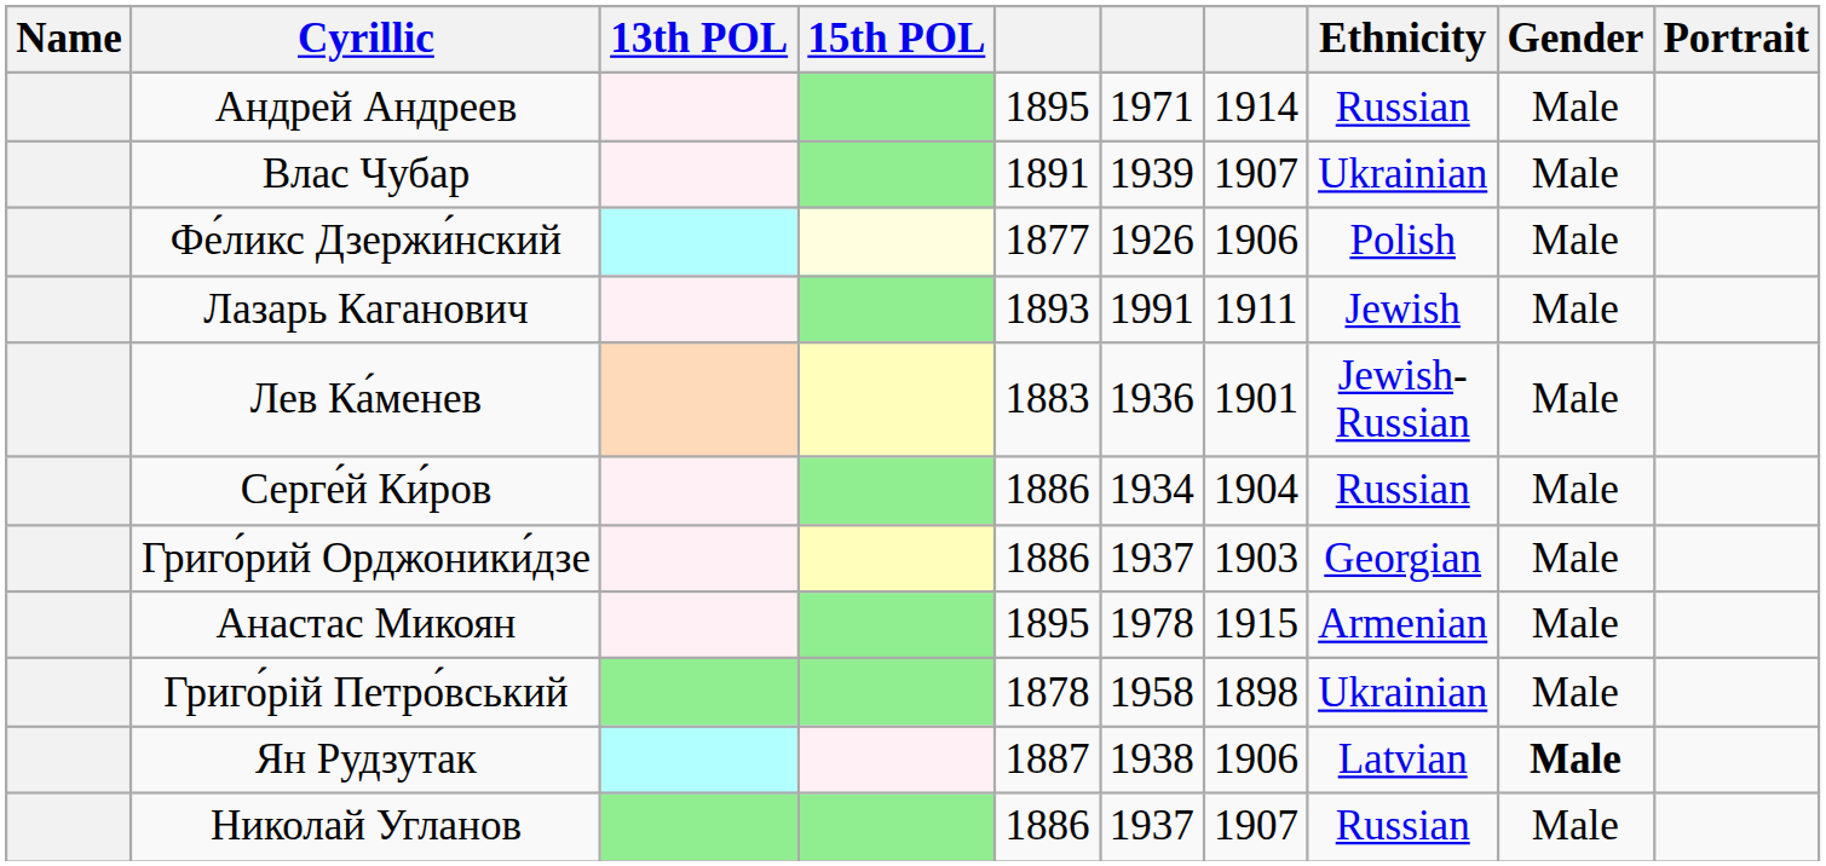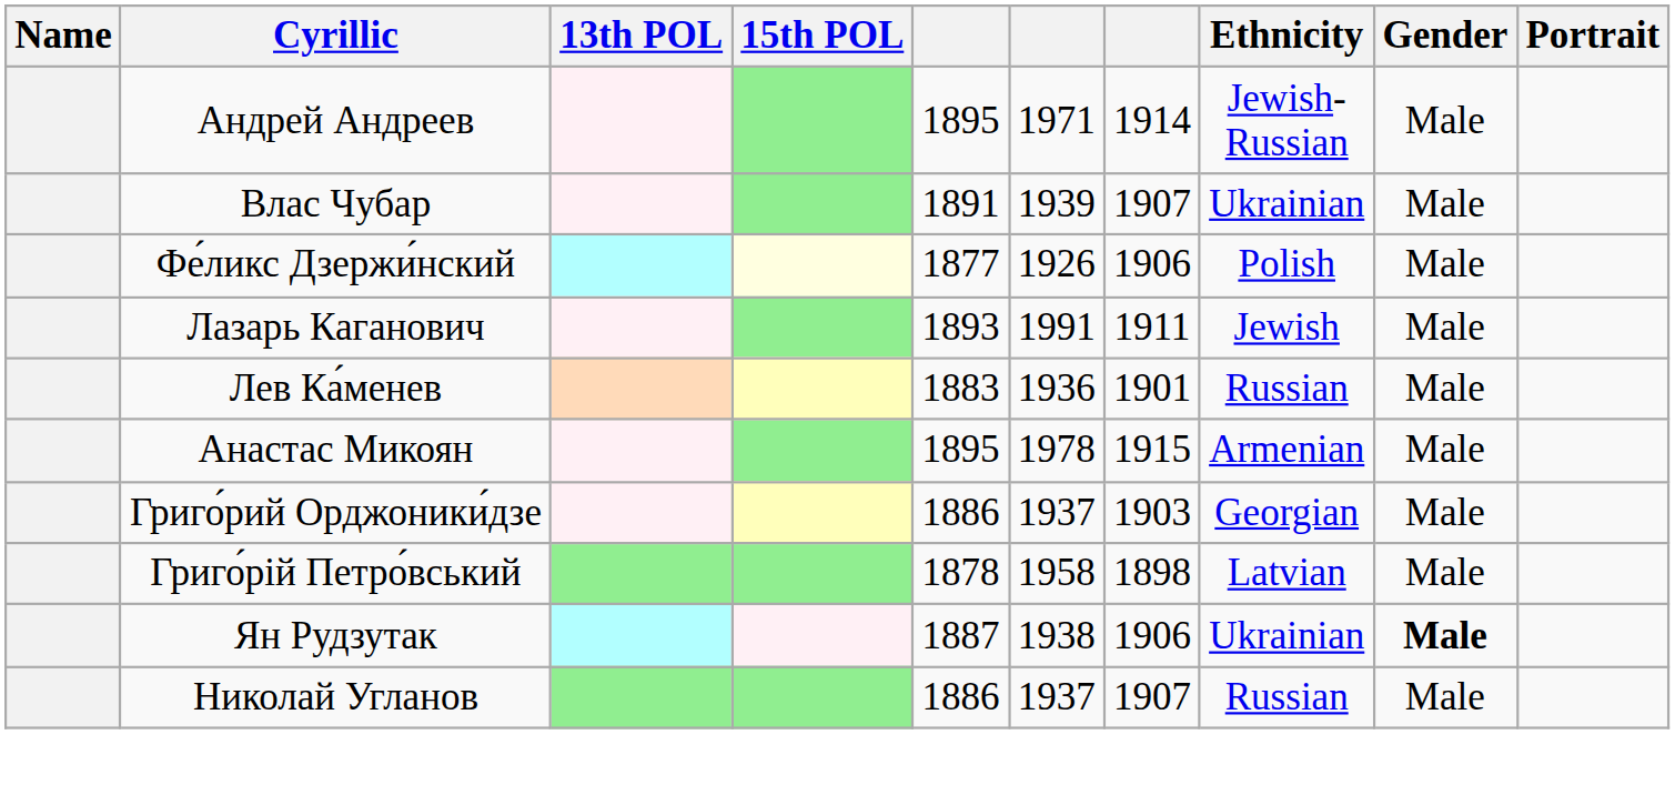 <table class="wikitable sortable" style=text-align:center>
 <tr>
 <th scope="col">Name</th>
 <th scope="col" class="unsortable"><a href='#'>Cyrillic</a></th>
 <th scope="col"><a href='#'>13th POL</a></th>
 <th scope="col"><a href='#'>15th POL</a></th>
 <th scope="col"></th>
 <th scope="col"></th>
 <th scope="col"></th>
 <th scope="col">Ethnicity</th>
 <th scope="col">Gender</th>
 <th scope="col" class="unsortable">Portrait</th>
 </tr>
 <tr>
 <th align="center" scope="row" style="font-weight:normal;"></th>
 <td>Андрей Андреев</td>
 <td bgcolor = LavenderBlush></td>
 <td bgcolor = LightGreen></td>
 <td>1895</td>
 <td>1971</td>
 <td>1914</td>
-<td><a href='#'>Russian</a></td>
+<td><a href='#'>Jewish</a>-<br><a href='#'>Russian</a></td>
 <td>Male</td>
 <td></td>
 </tr>
 <tr>
 <th align="center" scope="row" style="font-weight:normal;"></th>
 <td>Влас Чубар</td>
 <td bgcolor = LavenderBlush></td>
 <td bgcolor = LightGreen></td>
 <td>1891</td>
 <td>1939</td>
 <td>1907</td>
 <td><a href='#'>Ukrainian</a></td>
 <td>Male</td>
 <td></td>
 </tr>
 <tr>
 <th align="center" scope="row" style="font-weight:normal;"></th>
 <td>Фе́ликс Дзержи́нский</td>
 <td bgcolor = #B2FFFF></td>
 <td bgcolor = LightYellow></td>
 <td>1877</td>
 <td>1926</td>
 <td>1906</td>
 <td><a href='#'>Polish</a></td>
 <td>Male</td>
 <td></td>
 </tr>
 <tr>
 <th align="center" scope="row" style="font-weight:normal;"></th>
 <td>Лазарь Каганович</td>
 <td bgcolor = LavenderBlush></td>
 <td bgcolor = LightGreen></td>
 <td>1893</td>
 <td>1991</td>
 <td>1911</td>
 <td><a href='#'>Jewish</a></td>
 <td>Male</td>
 <td></td>
 </tr>
 <tr>
 <th align="center" scope="row" style="font-weight:normal;"></th>
 <td>Лев Ка́менев</td>
 <td bgcolor = PeachPuff></td>
 <td bgcolor = ffffbb></td>
 <td>1883</td>
 <td>1936</td>
 <td>1901</td>
-<td><a href='#'>Jewish</a>-<br><a href='#'>Russian</a></td>
+<td><a href='#'>Russian</a></td>
 <td>Male</td>
 <td></td>
 </tr>
 <tr>
 <th align="center" scope="row" style="font-weight:normal;"></th>
-<td>Серге́й Ки́ров</td>
+<td>Анастас Микоян</td>
 <td bgcolor = LavenderBlush></td>
 <td bgcolor = LightGreen></td>
-<td>1886</td>
-<td>1934</td>
-<td>1904</td>
-<td><a href='#'>Russian</a></td>
+<td>1895</td>
+<td>1978</td>
+<td>1915</td>
+<td><a href='#'>Armenian</a></td>
 <td>Male</td>
 <td></td>
 </tr>
 <tr>
 <th align="center" scope="row" style="font-weight:normal;"></th>
 <td>Григо́рий Орджоники́дзе</td>
 <td bgcolor = LavenderBlush></td>
 <td bgcolor = ffffbb></td>
 <td>1886</td>
 <td>1937</td>
 <td>1903</td>
 <td><a href='#'>Georgian</a></td>
 <td>Male</td>
 <td></td>
 </tr>
 <tr>
 <th align="center" scope="row" style="font-weight:normal;"></th>
-<td>Анастас Микоян</td>
-<td bgcolor = LavenderBlush></td>
-<td bgcolor = LightGreen></td>
-<td>1895</td>
-<td>1978</td>
-<td>1915</td>
-<td><a href='#'>Armenian</a></td>
-<td>Male</td>
-<td></td>
-</tr>
-<tr>
-<th align="center" scope="row" style="font-weight:normal;"></th>
 <td>Григо́рій Петро́вський</td>
 <td bgcolor = LightGreen></td>
 <td bgcolor = LightGreen></td>
 <td>1878</td>
 <td>1958</td>
 <td>1898</td>
-<td><a href='#'>Ukrainian</a></td>
+<td><a href='#'>Latvian</a></td>
 <td>Male</td>
 <td></td>
 </tr>
 <tr>
 <th align="center" scope="row" style="font-weight:normal;"></th>
 <td>Ян Рудзутак</td>
 <td bgcolor = #B2FFFF></td>
 <td bgcolor = LavenderBlush></td>
 <td>1887</td>
 <td>1938</td>
 <td>1906</td>
-<td><a href='#'>Latvian</a></td>
+<td><a href='#'>Ukrainian</a></td>
 <td><strong>Male</strong></td>
 <td></td>
 </tr>
 <tr>
 <th align="center" scope="row" style="font-weight:normal;"></th>
 <td>Николай Угланов</td>
 <td bgcolor = LightGreen></td>
 <td bgcolor = LightGreen></td>
 <td>1886</td>
 <td>1937</td>
 <td>1907</td>
 <td><a href='#'>Russian</a></td>
 <td>Male</td>
 <td></td>
 </tr>
 </table>
